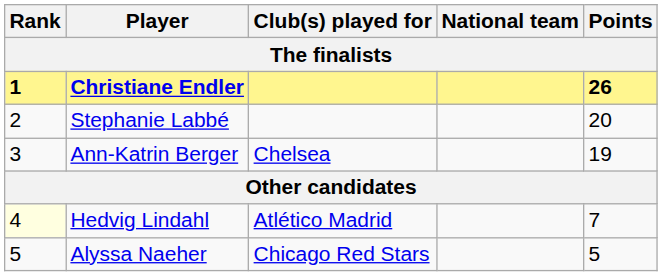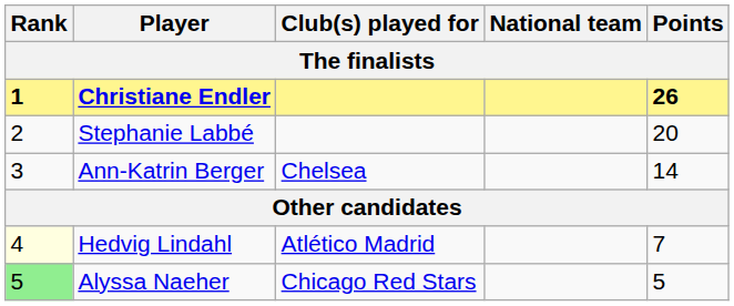 <table class="wikitable">
 <tr>
 <th>Rank</th>
 <th>Player</th>
 <th>Club(s) played for</th>
 <th>National team</th>
 <th>Points</th>
 </tr>
 <tr>
 <th colspan="5">The finalists</th>
 </tr>
 <tr style="background-color: #FFF68F; font-weight: bold;">
 <td>1</td>
 <td><a href='#'>Christiane Endler</a></td>
 <td></td>
 <td></td>
 <td>26</td>
 </tr>
 <tr>
 <td>2</td>
 <td><a href='#'>Stephanie Labbé</a></td>
 <td></td>
 <td></td>
 <td>20</td>
 </tr>
 <tr>
 <td>3</td>
 <td><a href='#'>Ann-Katrin Berger</a></td>
 <td> <a href='#'>Chelsea</a></td>
 <td></td>
-<td>19</td>
+<td>14</td>
 </tr>
 <tr>
 <th colspan="5">Other candidates</th>
 </tr>
 <tr>
 <td style="background: lightyellow;">4</td>
 <td><a href='#'>Hedvig Lindahl</a></td>
 <td> <a href='#'>Atlético Madrid</a></td>
 <td></td>
 <td>7</td>
 </tr>
 <tr>
-<td>5</td>
+<td style="background: lightgreen;">5</td>
 <td><a href='#'>Alyssa Naeher</a></td>
 <td> <a href='#'>Chicago Red Stars</a></td>
 <td></td>
 <td>5</td>
 </tr>
 </table>
